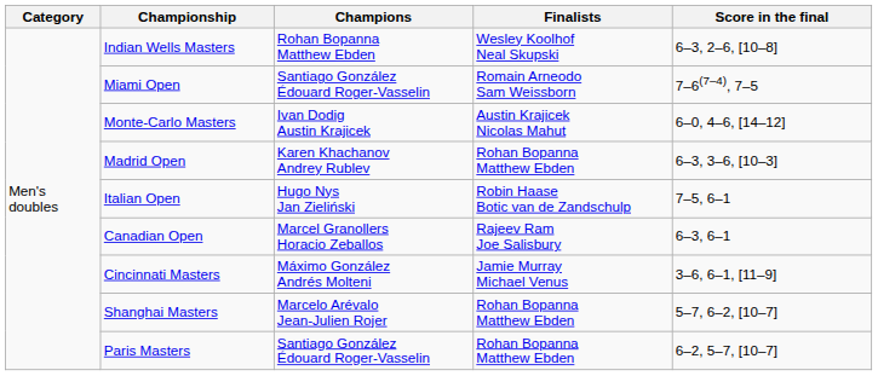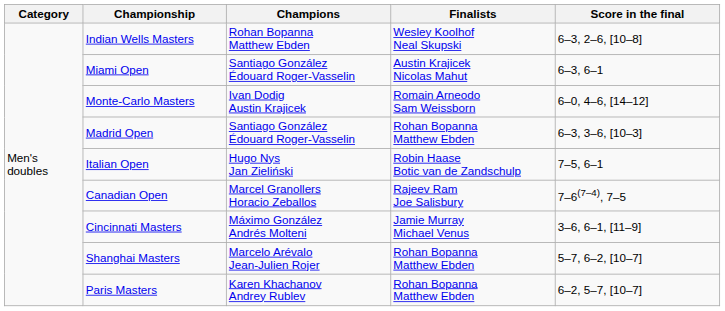 <table class="wikitable" style="font-size:90%;" width="100%">
 <tr>
 <th style="width: 11%;">Category</th>
 <th style="width: 20%;">Championship</th>
 <th style="width: 23%;">Champions</th>
 <th style="width: 23%;">Finalists</th>
 <th style="width: 23%;">Score in the final</th>
 </tr>
 <tr>
 <td rowspan="9">Men's doubles</td>
 <td><a href='#'>Indian Wells Masters</a></td>
 <td> <a href='#'>Rohan Bopanna</a><br> <a href='#'>Matthew Ebden</a></td>
 <td> <a href='#'>Wesley Koolhof</a><br> <a href='#'>Neal Skupski</a></td>
 <td>6–3, 2–6, [10–8]</td>
 </tr>
 <tr>
 <td><a href='#'>Miami Open</a></td>
 <td> <a href='#'>Santiago González</a><br> <a href='#'>Édouard Roger-Vasselin</a></td>
-<td> <a href='#'>Romain Arneodo</a> <br> <a href='#'>Sam Weissborn</a></td>
-<td>7–6<sup>(7–4)</sup>, 7–5</td>
+<td> <a href='#'>Austin Krajicek</a><br> <a href='#'>Nicolas Mahut</a></td>
+<td>6–3, 6–1</td>
 </tr>
 <tr>
 <td><a href='#'>Monte-Carlo Masters</a></td>
 <td> <a href='#'>Ivan Dodig</a> <br> <a href='#'>Austin Krajicek</a></td>
-<td> <a href='#'>Austin Krajicek</a><br> <a href='#'>Nicolas Mahut</a></td>
+<td> <a href='#'>Romain Arneodo</a> <br> <a href='#'>Sam Weissborn</a></td>
 <td>6–0, 4–6, [14–12]</td>
 </tr>
 <tr>
 <td><a href='#'>Madrid Open</a></td>
-<td> <a href='#'>Karen Khachanov</a><br> <a href='#'>Andrey Rublev</a></td>
+<td> <a href='#'>Santiago González</a> <br> <a href='#'>Édouard Roger-Vasselin</a></td>
 <td> <a href='#'>Rohan Bopanna</a><br> <a href='#'>Matthew Ebden</a></td>
 <td>6–3, 3–6, [10–3]</td>
 </tr>
 <tr>
 <td><a href='#'>Italian Open</a></td>
 <td> <a href='#'>Hugo Nys</a><br> <a href='#'>Jan Zieliński</a></td>
 <td> <a href='#'>Robin Haase</a> <br> <a href='#'>Botic van de Zandschulp</a></td>
 <td>7–5, 6–1</td>
 </tr>
 <tr>
 <td><a href='#'>Canadian Open</a></td>
 <td> <a href='#'>Marcel Granollers</a> <br> <a href='#'>Horacio Zeballos</a></td>
 <td> <a href='#'>Rajeev Ram</a><br> <a href='#'>Joe Salisbury</a></td>
-<td>6–3, 6–1</td>
+<td>7–6<sup>(7–4)</sup>, 7–5</td>
 </tr>
 <tr>
 <td><a href='#'>Cincinnati Masters</a></td>
 <td> <a href='#'>Máximo González</a> <br> <a href='#'>Andrés Molteni</a></td>
 <td> <a href='#'>Jamie Murray</a> <br> <a href='#'>Michael Venus</a></td>
 <td>3–6, 6–1, [11–9]</td>
 </tr>
 <tr>
 <td><a href='#'>Shanghai Masters</a></td>
 <td> <a href='#'>Marcelo Arévalo</a><br> <a href='#'>Jean-Julien Rojer</a></td>
 <td> <a href='#'>Rohan Bopanna</a><br> <a href='#'>Matthew Ebden</a></td>
 <td>5–7, 6–2, [10–7]</td>
 </tr>
 <tr>
 <td><a href='#'>Paris Masters</a></td>
-<td> <a href='#'>Santiago González</a> <br> <a href='#'>Édouard Roger-Vasselin</a></td>
+<td> <a href='#'>Karen Khachanov</a><br> <a href='#'>Andrey Rublev</a></td>
 <td> <a href='#'>Rohan Bopanna</a><br> <a href='#'>Matthew Ebden</a></td>
 <td>6–2, 5–7, [10–7]</td>
 </tr>
 </table>
